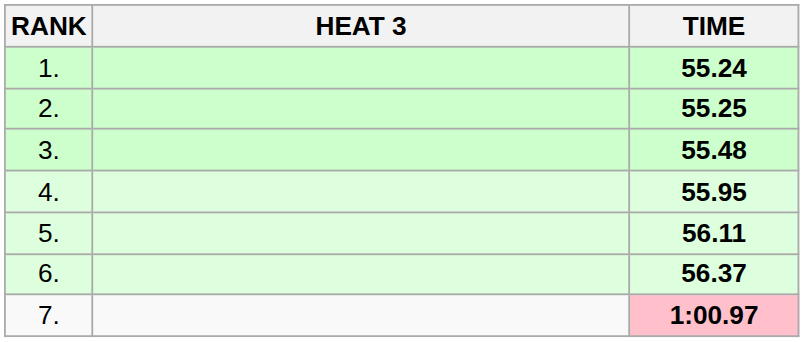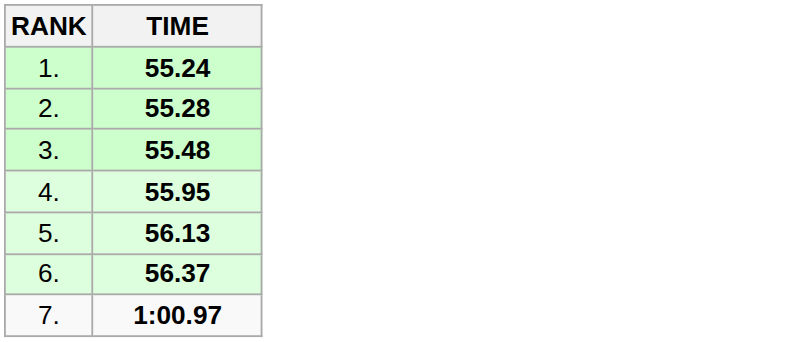 <table class="wikitable" style="border-collapse: collapse; font-size: 90%;">
 <tr>
 <th>RANK</th>
-<th align="left" style="width: 20em">HEAT 3</th>
 <th align="center" style="width: 6em">TIME</th>
 </tr>
 <tr style="background:#ccffcc;">
 <td align="center">1.</td>
-<td></td>
 <td align="center"><strong>55.24</strong></td>
 </tr>
 <tr style="background:#ccffcc;">
 <td align="center">2.</td>
-<td></td>
-<td align="center"><strong>55.25</strong></td>
+<td align="center"><strong>55.28</strong></td>
 </tr>
 <tr style="background:#ccffcc;">
 <td align="center">3.</td>
-<td></td>
 <td align="center"><strong>55.48</strong></td>
 </tr>
 <tr style="background:#ddffdd;">
 <td align="center">4.</td>
-<td></td>
 <td align="center"><strong>55.95</strong></td>
 </tr>
 <tr style="background:#ddffdd;">
 <td align="center">5.</td>
-<td></td>
-<td align="center"><strong>56.11</strong></td>
+<td align="center"><strong>56.13</strong></td>
 </tr>
 <tr style="background:#ddffdd;">
 <td align="center">6.</td>
-<td></td>
 <td align="center"><strong>56.37</strong></td>
 </tr>
 <tr>
 <td align="center">7.</td>
-<td></td>
-<td align="center" style="background: pink;"><strong>1:00.97</strong></td>
+<td align="center"><strong>1:00.97</strong></td>
 </tr>
 </table>
